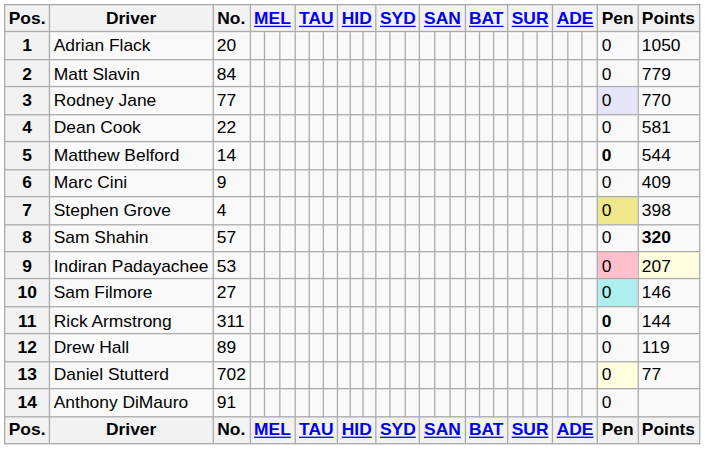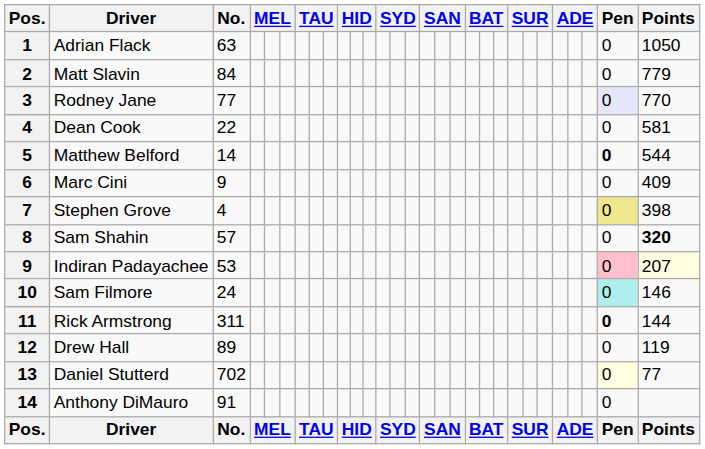 <table class="wikitable" style="font-size:85%;">
 <tr>
 <th>Pos.</th>
 <th>Driver</th>
 <th>No.</th>
 <th colspan="3"><a href='#'>MEL</a></th>
 <th colspan="3"><a href='#'>TAU</a></th>
 <th colspan="3"><a href='#'>HID</a></th>
 <th colspan="3"><a href='#'>SYD</a></th>
 <th colspan="3"><a href='#'>SAN</a></th>
 <th colspan="3"><a href='#'>BAT</a></th>
 <th colspan="3"><a href='#'>SUR</a></th>
 <th colspan="3"><a href='#'>ADE</a></th>
 <th>Pen</th>
 <th>Points</th>
 </tr>
 <tr>
 <th>1</th>
 <td> Adrian Flack</td>
-<td>20</td>
+<td>63</td>
 <td></td>
 <td></td>
 <td></td>
 <td></td>
 <td></td>
 <td></td>
 <td></td>
 <td></td>
 <td></td>
 <td></td>
 <td></td>
 <td></td>
 <td></td>
 <td></td>
 <td></td>
 <td></td>
 <td></td>
 <td></td>
 <td></td>
 <td></td>
 <td></td>
 <td></td>
 <td></td>
 <td></td>
 <td>0</td>
 <td>1050</td>
 </tr>
 <tr>
 <th>2</th>
 <td> Matt Slavin</td>
 <td>84</td>
 <td></td>
 <td></td>
 <td></td>
 <td></td>
 <td></td>
 <td></td>
 <td></td>
 <td></td>
 <td></td>
 <td></td>
 <td></td>
 <td></td>
 <td></td>
 <td></td>
 <td></td>
 <td></td>
 <td></td>
 <td></td>
 <td></td>
 <td></td>
 <td></td>
 <td></td>
 <td></td>
 <td></td>
 <td>0</td>
 <td>779</td>
 </tr>
 <tr>
 <th>3</th>
 <td> Rodney Jane</td>
 <td>77</td>
 <td></td>
 <td></td>
 <td></td>
 <td></td>
 <td></td>
 <td></td>
 <td></td>
 <td></td>
 <td></td>
 <td></td>
 <td></td>
 <td></td>
 <td></td>
 <td></td>
 <td></td>
 <td></td>
 <td></td>
 <td></td>
 <td></td>
 <td></td>
 <td></td>
 <td></td>
 <td></td>
 <td></td>
 <td style="background: lavender;">0</td>
 <td>770</td>
 </tr>
 <tr>
 <th>4</th>
 <td> Dean Cook</td>
 <td>22</td>
 <td></td>
 <td></td>
 <td></td>
 <td></td>
 <td></td>
 <td></td>
 <td></td>
 <td></td>
 <td></td>
 <td></td>
 <td></td>
 <td></td>
 <td></td>
 <td></td>
 <td></td>
 <td></td>
 <td></td>
 <td></td>
 <td></td>
 <td></td>
 <td></td>
 <td></td>
 <td></td>
 <td></td>
 <td>0</td>
 <td>581</td>
 </tr>
 <tr>
 <th>5</th>
 <td> Matthew Belford</td>
 <td>14</td>
 <td></td>
 <td></td>
 <td></td>
 <td></td>
 <td></td>
 <td></td>
 <td></td>
 <td></td>
 <td></td>
 <td></td>
 <td></td>
 <td></td>
 <td></td>
 <td></td>
 <td></td>
 <td></td>
 <td></td>
 <td></td>
 <td></td>
 <td></td>
 <td></td>
 <td></td>
 <td></td>
 <td></td>
 <td><strong>0</strong></td>
 <td>544</td>
 </tr>
 <tr>
 <th>6</th>
 <td> Marc Cini</td>
 <td>9</td>
 <td></td>
 <td></td>
 <td></td>
 <td></td>
 <td></td>
 <td></td>
 <td></td>
 <td></td>
 <td></td>
 <td></td>
 <td></td>
 <td></td>
 <td></td>
 <td></td>
 <td></td>
 <td></td>
 <td></td>
 <td></td>
 <td></td>
 <td></td>
 <td></td>
 <td></td>
 <td></td>
 <td></td>
 <td>0</td>
 <td>409</td>
 </tr>
 <tr>
 <th>7</th>
 <td> Stephen Grove</td>
 <td>4</td>
 <td></td>
 <td></td>
 <td></td>
 <td></td>
 <td></td>
 <td></td>
 <td></td>
 <td></td>
 <td></td>
 <td></td>
 <td></td>
 <td></td>
 <td></td>
 <td></td>
 <td></td>
 <td></td>
 <td></td>
 <td></td>
 <td></td>
 <td></td>
 <td></td>
 <td></td>
 <td></td>
 <td></td>
 <td style="background: khaki;">0</td>
 <td>398</td>
 </tr>
 <tr>
 <th>8</th>
 <td> Sam Shahin</td>
 <td>57</td>
 <td></td>
 <td></td>
 <td></td>
 <td></td>
 <td></td>
 <td></td>
 <td></td>
 <td></td>
 <td></td>
 <td></td>
 <td></td>
 <td></td>
 <td></td>
 <td></td>
 <td></td>
 <td></td>
 <td></td>
 <td></td>
 <td></td>
 <td></td>
 <td></td>
 <td></td>
 <td></td>
 <td></td>
 <td>0</td>
 <td><strong>320</strong></td>
 </tr>
 <tr>
 <th>9</th>
 <td> Indiran Padayachee</td>
 <td>53</td>
 <td></td>
 <td></td>
 <td></td>
 <td></td>
 <td></td>
 <td></td>
 <td></td>
 <td></td>
 <td></td>
 <td></td>
 <td></td>
 <td></td>
 <td></td>
 <td></td>
 <td></td>
 <td></td>
 <td></td>
 <td></td>
 <td></td>
 <td></td>
 <td></td>
 <td></td>
 <td></td>
 <td></td>
 <td style="background: pink;">0</td>
 <td style="background: lightyellow;">207</td>
 </tr>
 <tr>
 <th>10</th>
 <td> Sam Filmore</td>
-<td>27</td>
+<td>24</td>
 <td></td>
 <td></td>
 <td></td>
 <td></td>
 <td></td>
 <td></td>
 <td></td>
 <td></td>
 <td></td>
 <td></td>
 <td></td>
 <td></td>
 <td></td>
 <td></td>
 <td></td>
 <td></td>
 <td></td>
 <td></td>
 <td></td>
 <td></td>
 <td></td>
 <td></td>
 <td></td>
 <td></td>
 <td style="background: paleturquoise;">0</td>
 <td>146</td>
 </tr>
 <tr>
 <th>11</th>
 <td> Rick Armstrong</td>
 <td>311</td>
 <td></td>
 <td></td>
 <td></td>
 <td></td>
 <td></td>
 <td></td>
 <td></td>
 <td></td>
 <td></td>
 <td></td>
 <td></td>
 <td></td>
 <td></td>
 <td></td>
 <td></td>
 <td></td>
 <td></td>
 <td></td>
 <td></td>
 <td></td>
 <td></td>
 <td></td>
 <td></td>
 <td></td>
 <td><strong>0</strong></td>
 <td>144</td>
 </tr>
 <tr>
 <th>12</th>
 <td> Drew Hall</td>
 <td>89</td>
 <td></td>
 <td></td>
 <td></td>
 <td></td>
 <td></td>
 <td></td>
 <td></td>
 <td></td>
 <td></td>
 <td></td>
 <td></td>
 <td></td>
 <td></td>
 <td></td>
 <td></td>
 <td></td>
 <td></td>
 <td></td>
 <td></td>
 <td></td>
 <td></td>
 <td></td>
 <td></td>
 <td></td>
 <td>0</td>
 <td>119</td>
 </tr>
 <tr>
 <th>13</th>
 <td> Daniel Stutterd</td>
 <td>702</td>
 <td></td>
 <td></td>
 <td></td>
 <td></td>
 <td></td>
 <td></td>
 <td></td>
 <td></td>
 <td></td>
 <td></td>
 <td></td>
 <td></td>
 <td></td>
 <td></td>
 <td></td>
 <td></td>
 <td></td>
 <td></td>
 <td></td>
 <td></td>
 <td></td>
 <td></td>
 <td></td>
 <td></td>
 <td style="background: lightyellow;">0</td>
 <td>77</td>
 </tr>
 <tr>
 <th>14</th>
 <td> Anthony DiMauro</td>
 <td>91</td>
 <td></td>
 <td></td>
 <td></td>
 <td></td>
 <td></td>
 <td></td>
 <td></td>
 <td></td>
 <td></td>
 <td></td>
 <td></td>
 <td></td>
 <td></td>
 <td></td>
 <td></td>
 <td></td>
 <td></td>
 <td></td>
 <td></td>
 <td></td>
 <td></td>
 <td></td>
 <td></td>
 <td></td>
 <td>0</td>
 <td></td>
 </tr>
 <tr>
 <th>Pos.</th>
 <th>Driver</th>
 <th>No.</th>
 <th colspan="3"><a href='#'>MEL</a></th>
 <th colspan="3"><a href='#'>TAU</a></th>
 <th colspan="3"><a href='#'>HID</a></th>
 <th colspan="3"><a href='#'>SYD</a></th>
 <th colspan="3"><a href='#'>SAN</a></th>
 <th colspan="3"><a href='#'>BAT</a></th>
 <th colspan="3"><a href='#'>SUR</a></th>
 <th colspan="3"><a href='#'>ADE</a></th>
 <th>Pen</th>
 <th>Points</th>
 </tr>
 </table>
